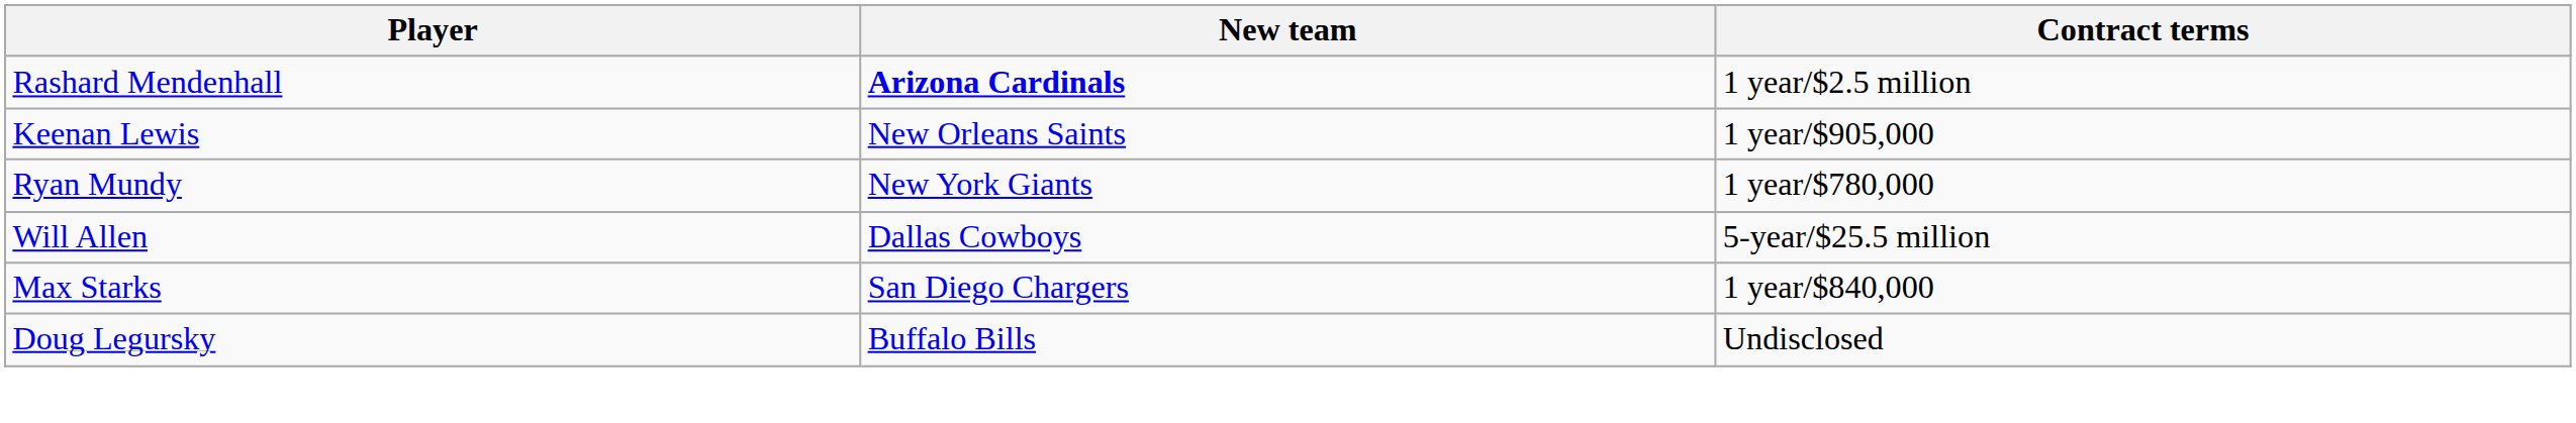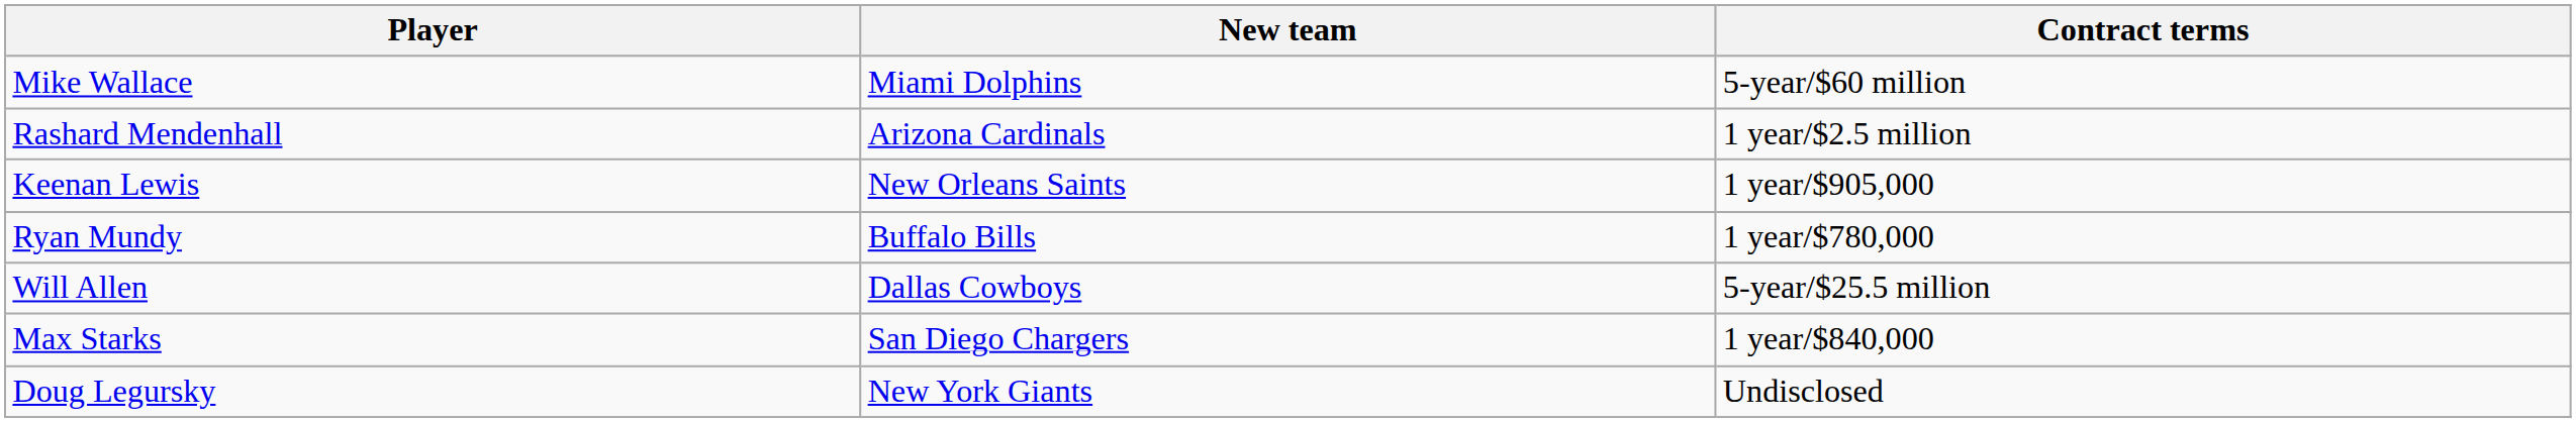 <table class="wikitable" style="width:100%;">
 <tr style="text-align:center; background:#ddd;">
 <th style="width:33%;">Player</th>
 <th style="width:33%;">New team</th>
 <th style="width:33%;">Contract terms</th>
 </tr>
 <tr>
+<td><a href='#'>Mike Wallace</a></td>
+<td><a href='#'>Miami Dolphins</a></td>
+<td>5-year/$60 million</td>
+</tr>
+<tr>
 <td><a href='#'>Rashard Mendenhall</a></td>
-<td><strong><a href='#'>Arizona Cardinals</a></strong></td>
+<td><a href='#'>Arizona Cardinals</a></td>
 <td>1 year/$2.5 million</td>
 </tr>
 <tr>
 <td><a href='#'>Keenan Lewis</a></td>
 <td><a href='#'>New Orleans Saints</a></td>
 <td>1 year/$905,000</td>
 </tr>
 <tr>
 <td><a href='#'>Ryan Mundy</a></td>
-<td><a href='#'>New York Giants</a></td>
+<td><a href='#'>Buffalo Bills</a></td>
 <td>1 year/$780,000</td>
 </tr>
 <tr>
 <td><a href='#'>Will Allen</a></td>
 <td><a href='#'>Dallas Cowboys</a></td>
 <td>5-year/$25.5 million</td>
 </tr>
 <tr>
 <td><a href='#'>Max Starks</a></td>
 <td><a href='#'>San Diego Chargers</a></td>
 <td>1 year/$840,000</td>
 </tr>
 <tr>
 <td><a href='#'>Doug Legursky</a></td>
-<td><a href='#'>Buffalo Bills</a></td>
+<td><a href='#'>New York Giants</a></td>
 <td>Undisclosed</td>
 </tr>
 </table>
